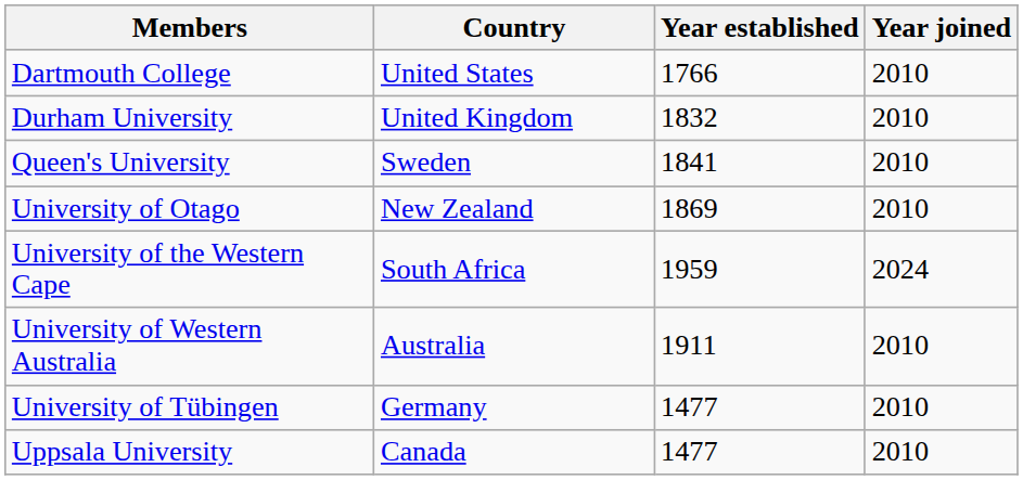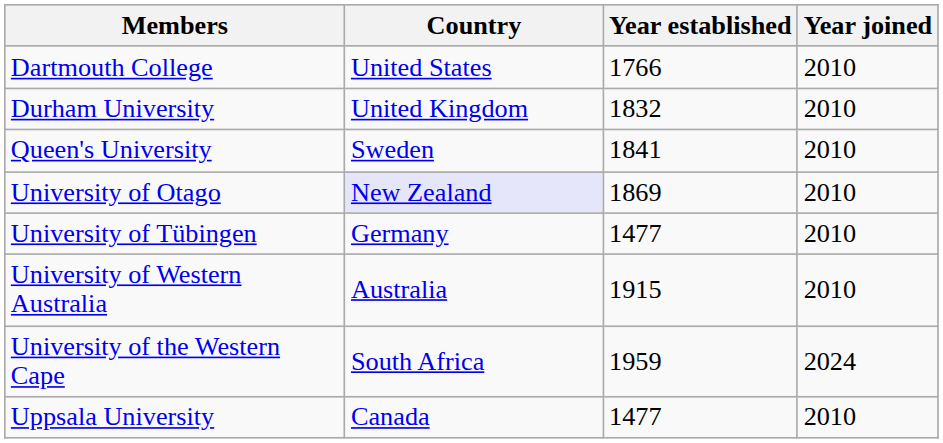 <table class="wikitable">
 <tr>
 <th width=200px>Members</th>
 <th width=150px>Country</th>
 <th>Year established</th>
 <th>Year joined</th>
 </tr>
 <tr>
 <td><a href='#'>Dartmouth College</a></td>
 <td> <a href='#'>United States</a></td>
 <td>1766</td>
 <td>2010</td>
 </tr>
 <tr>
 <td><a href='#'>Durham University</a></td>
 <td> <a href='#'>United Kingdom</a></td>
 <td>1832</td>
 <td>2010</td>
 </tr>
 <tr>
 <td><a href='#'>Queen's University</a></td>
 <td> <a href='#'>Sweden</a></td>
 <td>1841</td>
 <td>2010</td>
 </tr>
 <tr>
 <td><a href='#'>University of Otago</a></td>
-<td> <a href='#'>New Zealand</a></td>
+<td style="background: lavender;"> <a href='#'>New Zealand</a></td>
 <td>1869</td>
+<td>2010</td>
+</tr>
+<tr>
+<td><a href='#'>University of Tübingen</a></td>
+<td> <a href='#'>Germany</a></td>
+<td>1477</td>
+<td>2010</td>
+</tr>
+<tr>
+<td><a href='#'>University of Western Australia</a></td>
+<td> <a href='#'>Australia</a></td>
+<td>1915</td>
 <td>2010</td>
 </tr>
 <tr>
 <td><a href='#'>University of the Western Cape</a></td>
 <td> <a href='#'>South Africa</a></td>
 <td>1959</td>
 <td>2024</td>
 </tr>
 <tr>
-<td><a href='#'>University of Western Australia</a></td>
-<td> <a href='#'>Australia</a></td>
-<td>1911</td>
-<td>2010</td>
-</tr>
-<tr>
-<td><a href='#'>University of Tübingen</a></td>
-<td> <a href='#'>Germany</a></td>
-<td>1477</td>
-<td>2010</td>
-</tr>
-<tr>
 <td><a href='#'>Uppsala University</a></td>
 <td> <a href='#'>Canada</a></td>
 <td>1477</td>
 <td>2010</td>
 </tr>
 </table>
